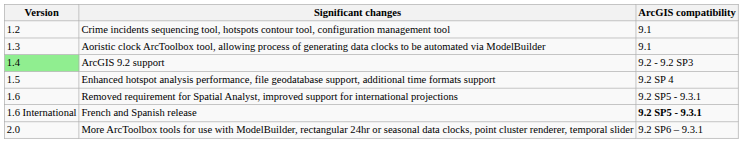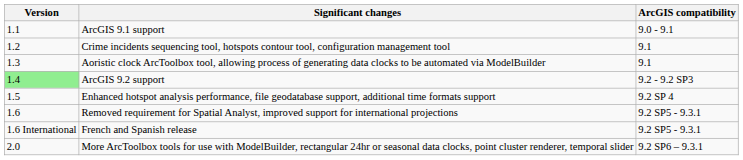 <table class="wikitable">
 <tr>
 <th>Version</th>
 <th>Significant changes</th>
 <th>ArcGIS compatibility</th>
+</tr>
+<tr>
+<td>1.1</td>
+<td>ArcGIS 9.1 support</td>
+<td>9.0 - 9.1</td>
 </tr>
 <tr>
 <td>1.2</td>
 <td>Crime incidents sequencing tool, hotspots contour tool, configuration management tool</td>
 <td>9.1</td>
 </tr>
 <tr>
 <td>1.3</td>
 <td>Aoristic clock ArcToolbox tool, allowing process of generating data clocks to be automated via ModelBuilder</td>
 <td>9.1</td>
 </tr>
 <tr>
 <td style="background: lightgreen;">1.4</td>
 <td>ArcGIS 9.2 support</td>
 <td>9.2 - 9.2 SP3</td>
 </tr>
 <tr>
 <td>1.5</td>
 <td>Enhanced hotspot analysis performance, file geodatabase support, additional time formats support</td>
 <td>9.2 SP 4</td>
 </tr>
 <tr>
 <td>1.6</td>
 <td>Removed requirement for Spatial Analyst, improved support for international projections</td>
 <td>9.2 SP5 - 9.3.1</td>
 </tr>
 <tr>
 <td>1.6 International</td>
 <td>French and Spanish release</td>
-<td><strong>9.2 SP5 - 9.3.1</strong></td>
+<td>9.2 SP5 - 9.3.1</td>
 </tr>
 <tr>
 <td>2.0</td>
 <td>More ArcToolbox tools for use with ModelBuilder, rectangular 24hr or seasonal data clocks, point cluster renderer, temporal slider </td>
 <td>9.2 SP6 – 9.3.1 </td>
 </tr>
 </table>
